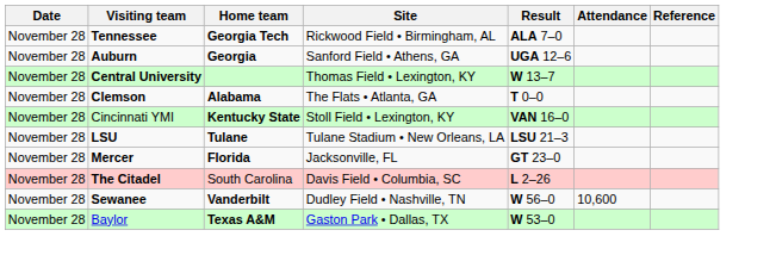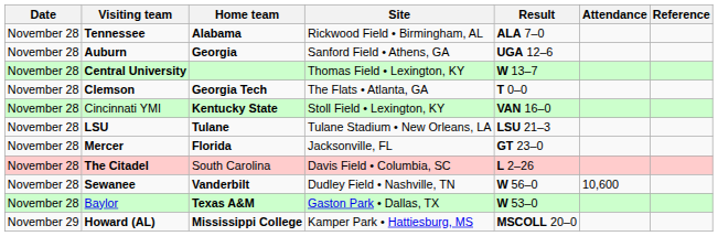 <table class="wikitable" style="font-size:95%;">
 <tr>
 <th>Date</th>
 <th>Visiting team</th>
 <th>Home team</th>
 <th>Site</th>
 <th>Result</th>
 <th>Attendance</th>
 <th class="unsortable">Reference</th>
 </tr>
 <tr bgcolor=>
 <td>November 28</td>
 <td><strong>Tennessee</strong></td>
-<td><strong>Georgia Tech</strong></td>
+<td><strong>Alabama</strong></td>
 <td>Rickwood Field • Birmingham, AL</td>
 <td><strong>ALA</strong> 7–0</td>
 <td></td>
 <td></td>
 </tr>
 <tr bgcolor=>
 <td>November 28</td>
 <td><strong>Auburn</strong></td>
 <td><strong>Georgia</strong></td>
 <td>Sanford Field • Athens, GA</td>
 <td><strong>UGA</strong> 12–6</td>
 <td></td>
 <td></td>
 </tr>
 <tr bgcolor=ccffcc>
 <td>November 28</td>
 <td><strong>Central University</strong></td>
 <td></td>
 <td>Thomas Field • Lexington, KY</td>
 <td><strong>W</strong> 13–7</td>
 <td></td>
 <td></td>
 </tr>
 <tr bgcolor=>
 <td>November 28</td>
 <td><strong>Clemson</strong></td>
-<td><strong>Alabama</strong></td>
+<td><strong>Georgia Tech</strong></td>
 <td>The Flats • Atlanta, GA</td>
 <td><strong>T</strong> 0–0</td>
 <td></td>
 <td></td>
 </tr>
 <tr bgcolor=ccffcc>
 <td>November 28</td>
 <td>Cincinnati YMI</td>
 <td><strong>Kentucky State</strong></td>
 <td>Stoll Field • Lexington, KY</td>
 <td><strong>VAN</strong> 16–0</td>
 <td></td>
 <td></td>
 </tr>
 <tr bgcolor=>
 <td>November 28</td>
 <td><strong>LSU</strong></td>
 <td><strong>Tulane</strong></td>
 <td>Tulane Stadium • New Orleans, LA</td>
 <td><strong>LSU</strong> 21–3</td>
 <td></td>
 <td></td>
 </tr>
 <tr bgcolor=>
 <td>November 28</td>
 <td><strong>Mercer</strong></td>
 <td><strong>Florida</strong></td>
 <td>Jacksonville, FL</td>
 <td><strong>GT</strong> 23–0</td>
 <td></td>
 <td></td>
 </tr>
 <tr bgcolor=ffcccc>
 <td>November 28</td>
 <td><strong>The Citadel</strong></td>
 <td>South Carolina</td>
 <td>Davis Field • Columbia, SC</td>
 <td><strong>L</strong> 2–26</td>
 <td></td>
 <td></td>
 </tr>
 <tr bgcolor=>
 <td>November 28</td>
 <td><strong>Sewanee</strong></td>
 <td><strong>Vanderbilt</strong></td>
 <td>Dudley Field • Nashville, TN</td>
 <td><strong>W</strong> 56–0</td>
 <td>10,600</td>
 <td></td>
 </tr>
 <tr bgcolor=ccffcc>
 <td>November 28</td>
 <td><a href='#'>Baylor</a></td>
 <td><strong>Texas A&M</strong></td>
 <td><a href='#'>Gaston Park</a> • Dallas, TX</td>
 <td><strong>W</strong> 53–0</td>
 <td></td>
 <td></td>
 </tr>
+<tr bgcolor=>
+<td>November 29</td>
+<td><strong>Howard (AL)</strong></td>
+<td><strong>Mississippi College</strong></td>
+<td>Kamper Park • <a href='#'>Hattiesburg, MS</a></td>
+<td><strong>MSCOLL</strong> 20–0</td>
+<td></td>
+<td></td>
+</tr>
 </table>
